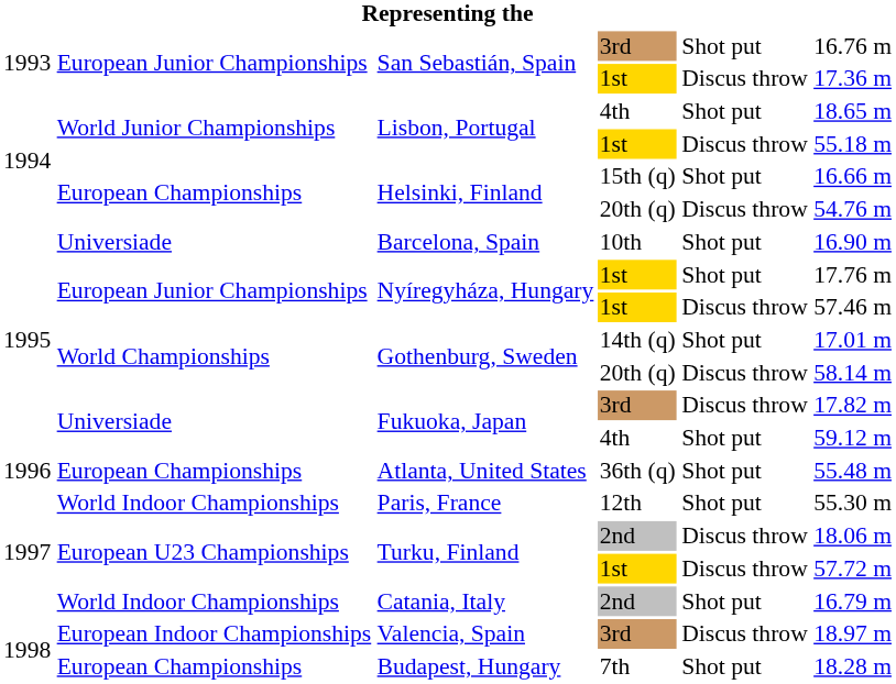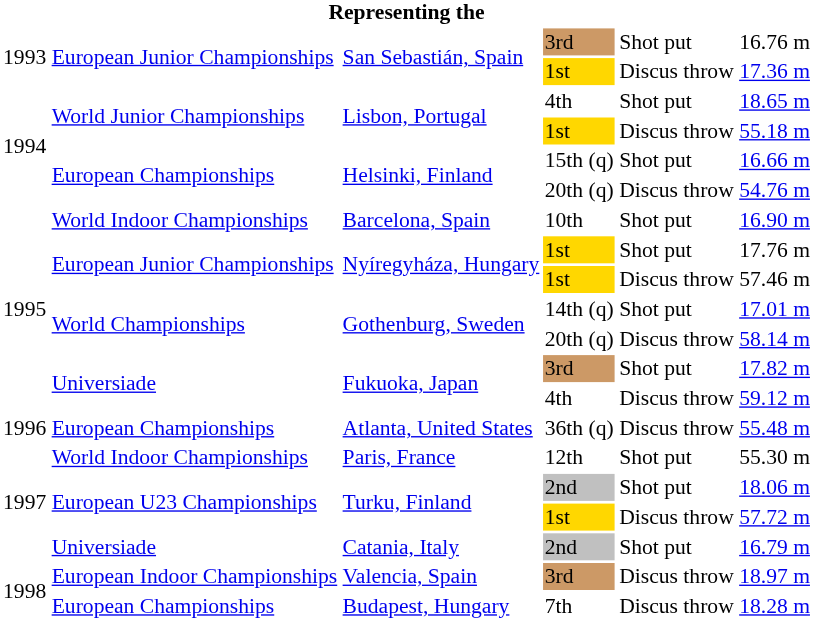 <table>
 <tr>
 <th colspan="6">Representing the </th>
 </tr>
 <tr>
 <td rowspan=2>1993</td>
 <td rowspan=2><a href='#'>European Junior Championships</a></td>
 <td rowspan=2><a href='#'>San Sebastián, Spain</a></td>
 <td bgcolor="cc9966">3rd</td>
 <td>Shot put</td>
 <td>16.76 m</td>
 </tr>
 <tr>
 <td bgcolor="gold">1st</td>
 <td>Discus throw</td>
 <td><a href='#'>17.36 m</a></td>
 </tr>
 <tr>
 <td rowspan=4>1994</td>
 <td rowspan=2><a href='#'>World Junior Championships</a></td>
 <td rowspan=2><a href='#'>Lisbon, Portugal</a></td>
 <td>4th</td>
 <td>Shot put</td>
 <td><a href='#'>18.65 m</a></td>
 </tr>
 <tr>
 <td bgcolor=gold>1st</td>
 <td>Discus throw</td>
 <td><a href='#'>55.18 m</a></td>
 </tr>
 <tr>
 <td rowspan=2><a href='#'>European Championships</a></td>
 <td rowspan=2><a href='#'>Helsinki, Finland</a></td>
 <td>15th (q)</td>
 <td>Shot put</td>
 <td><a href='#'>16.66 m</a></td>
 </tr>
 <tr>
 <td>20th (q)</td>
 <td>Discus throw</td>
 <td><a href='#'>54.76 m</a></td>
 </tr>
 <tr>
 <td rowspan=7>1995</td>
-<td><a href='#'>Universiade</a></td>
+<td><a href='#'>World Indoor Championships</a></td>
 <td><a href='#'>Barcelona, Spain</a></td>
 <td>10th</td>
 <td>Shot put</td>
 <td><a href='#'>16.90 m</a></td>
 </tr>
 <tr>
 <td rowspan=2><a href='#'>European Junior Championships</a></td>
 <td rowspan=2><a href='#'>Nyíregyháza, Hungary</a></td>
 <td bgcolor="gold">1st</td>
 <td>Shot put</td>
 <td>17.76 m</td>
 </tr>
 <tr>
 <td bgcolor="gold">1st</td>
 <td>Discus throw</td>
 <td>57.46 m</td>
 </tr>
 <tr>
 <td rowspan=2><a href='#'>World Championships</a></td>
 <td rowspan=2><a href='#'>Gothenburg, Sweden</a></td>
 <td>14th (q)</td>
 <td>Shot put</td>
 <td><a href='#'>17.01 m</a></td>
 </tr>
 <tr>
 <td>20th (q)</td>
 <td>Discus throw</td>
 <td><a href='#'>58.14 m</a></td>
 </tr>
 <tr>
 <td rowspan=2><a href='#'>Universiade</a></td>
 <td rowspan=2><a href='#'>Fukuoka, Japan</a></td>
 <td bgcolor=cc9966>3rd</td>
-<td>Discus throw</td>
+<td>Shot put</td>
 <td><a href='#'>17.82 m</a></td>
 </tr>
 <tr>
 <td>4th</td>
-<td>Shot put</td>
+<td>Discus throw</td>
 <td><a href='#'>59.12 m</a></td>
 </tr>
 <tr>
 <td>1996</td>
 <td><a href='#'>European Championships</a></td>
 <td><a href='#'>Atlanta, United States</a></td>
 <td>36th (q)</td>
-<td>Shot put</td>
+<td>Discus throw</td>
 <td><a href='#'>55.48 m</a></td>
 </tr>
 <tr>
 <td rowspan=4>1997</td>
 <td><a href='#'>World Indoor Championships</a></td>
 <td><a href='#'>Paris, France</a></td>
 <td>12th</td>
 <td>Shot put</td>
 <td>55.30 m</td>
 </tr>
 <tr>
 <td rowspan=2><a href='#'>European U23 Championships</a></td>
 <td rowspan=2><a href='#'>Turku, Finland</a></td>
 <td bgcolor="silver">2nd</td>
-<td>Discus throw</td>
+<td>Shot put</td>
 <td><a href='#'>18.06 m</a></td>
 </tr>
 <tr>
 <td bgcolor="gold">1st</td>
 <td>Discus throw</td>
 <td><a href='#'>57.72 m</a></td>
 </tr>
 <tr>
-<td><a href='#'>World Indoor Championships</a></td>
+<td><a href='#'>Universiade</a></td>
 <td><a href='#'>Catania, Italy</a></td>
 <td bgcolor=silver>2nd</td>
 <td>Shot put</td>
 <td><a href='#'>16.79 m</a></td>
 </tr>
 <tr>
 <td rowspan=2>1998</td>
 <td><a href='#'>European Indoor Championships</a></td>
 <td><a href='#'>Valencia, Spain</a></td>
 <td bgcolor=cc9966>3rd</td>
 <td>Discus throw</td>
 <td><a href='#'>18.97 m</a></td>
 </tr>
 <tr>
 <td><a href='#'>European Championships</a></td>
 <td><a href='#'>Budapest, Hungary</a></td>
 <td>7th</td>
-<td>Shot put</td>
+<td>Discus throw</td>
 <td><a href='#'>18.28 m</a></td>
 </tr>
 </table>
